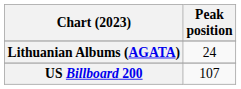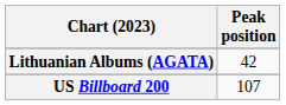 <table class="wikitable sortable plainrowheaders" style="text-align:center">
 <tr>
 <th scope="col">Chart (2023)</th>
 <th scope="col">Peak<br>position</th>
 </tr>
 <tr>
 </tr>
 <tr>
 <th scope="row">Lithuanian Albums (<a href='#'>AGATA</a>)</th>
-<td>24</td>
+<td>42</td>
 </tr>
 <tr>
 </tr>
 <tr>
 </tr>
 <tr>
 <th scope="row">US <a href='#'><em>Billboard</em> 200</a></th>
 <td>107</td>
 </tr>
 </table>
